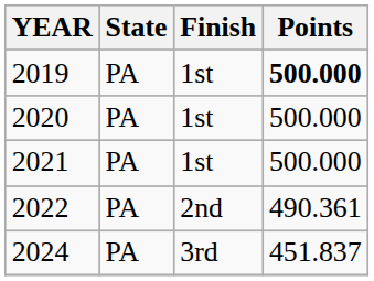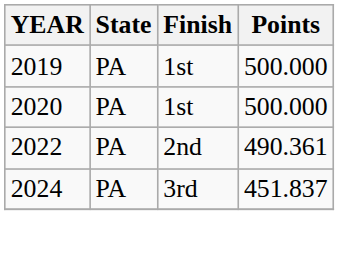 <table class="wikitable sortable">
 <tr>
 <th>YEAR</th>
 <th>State</th>
 <th>Finish</th>
 <th>Points</th>
 </tr>
 <tr>
 <td>2019</td>
 <td>PA</td>
 <td>1st</td>
-<td><strong>500.000</strong></td>
+<td>500.000</td>
 </tr>
 <tr>
 <td>2020</td>
-<td>PA</td>
-<td>1st</td>
-<td>500.000</td>
-</tr>
-<tr>
-<td>2021</td>
 <td>PA</td>
 <td>1st</td>
 <td>500.000</td>
 </tr>
 <tr>
 <td>2022</td>
 <td>PA</td>
 <td>2nd</td>
 <td>490.361</td>
 </tr>
 <tr>
 <td>2024</td>
 <td>PA</td>
 <td>3rd</td>
 <td>451.837</td>
 </tr>
 <tr>
 </tr>
 </table>
